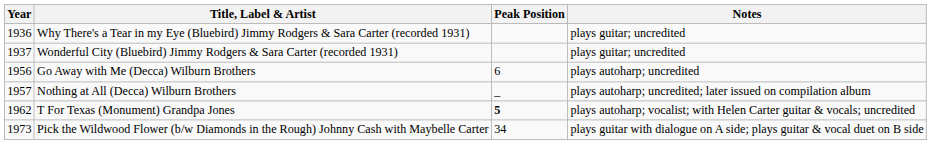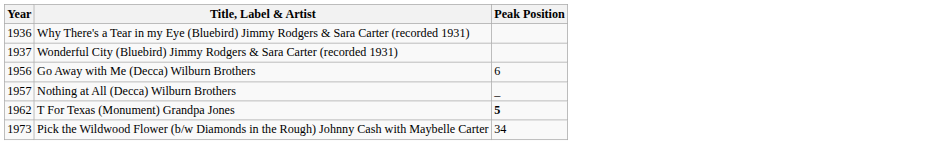 <table class="wikitable">
 <tr>
 <th>Year</th>
 <th>Title, Label & Artist</th>
 <th>Peak Position</th>
-<th>Notes</th>
 </tr>
 <tr>
 <td>1936</td>
 <td>Why There's a Tear in my Eye (Bluebird) Jimmy Rodgers & Sara Carter (recorded 1931)</td>
 <td></td>
-<td>plays guitar; uncredited</td>
 </tr>
 <tr>
 <td>1937</td>
 <td>Wonderful City (Bluebird) Jimmy Rodgers & Sara Carter (recorded 1931)</td>
 <td></td>
-<td>plays guitar; uncredited</td>
 </tr>
 <tr>
 <td>1956</td>
 <td>Go Away with Me (Decca) Wilburn Brothers</td>
 <td>6</td>
-<td>plays autoharp; uncredited</td>
 </tr>
 <tr>
 <td>1957</td>
 <td>Nothing at All (Decca) Wilburn Brothers</td>
 <td>_</td>
-<td>plays autoharp; uncredited; later issued on compilation album</td>
 </tr>
 <tr>
 <td>1962</td>
 <td>T For Texas (Monument) Grandpa Jones</td>
 <td><strong>5</strong></td>
-<td>plays autoharp; vocalist; with Helen Carter guitar & vocals; uncredited</td>
 </tr>
 <tr>
 <td>1973</td>
 <td>Pick the Wildwood Flower (b/w Diamonds in the Rough) Johnny Cash with Maybelle Carter</td>
 <td>34</td>
-<td>plays guitar with dialogue on A side; plays guitar & vocal duet on B side</td>
 </tr>
 </table>
